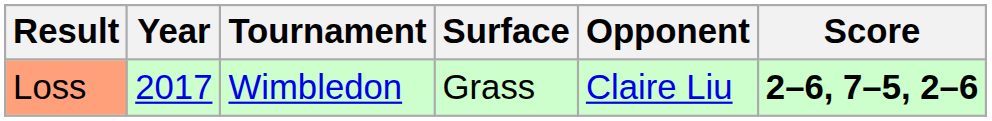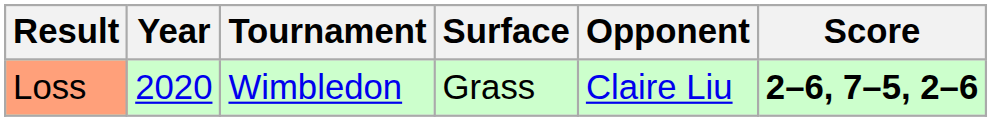 <table class="wikitable">
 <tr>
 <th>Result</th>
 <th>Year</th>
 <th>Tournament</th>
 <th>Surface</th>
 <th>Opponent</th>
 <th class="unsortable">Score</th>
 </tr>
 <tr style="background:#CCFFCC;">
 <td bgcolor=ffa07a>Loss</td>
-<td><a href='#'>2017</a></td>
+<td><a href='#'>2020</a></td>
 <td><a href='#'>Wimbledon</a></td>
 <td>Grass</td>
 <td> <a href='#'>Claire Liu</a></td>
 <td><strong>2–6, 7–5, 2–6</strong></td>
 </tr>
 </table>
